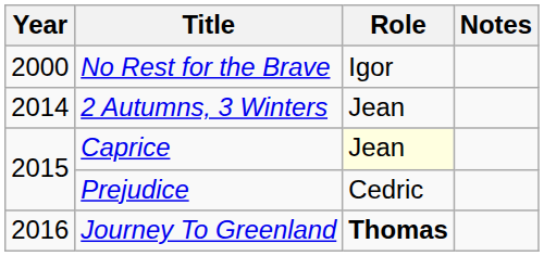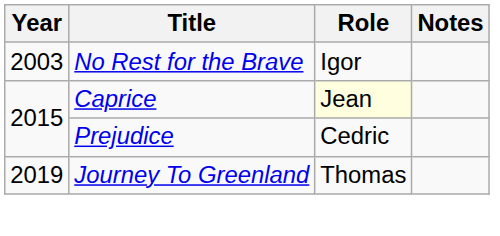 <table class="wikitable sortable">
 <tr>
 <th>Year</th>
 <th>Title</th>
 <th>Role</th>
 <th class="unsortable">Notes</th>
 </tr>
 <tr>
-<td>2000</td>
+<td>2003</td>
 <td><em><a href='#'>No Rest for the Brave</a></em></td>
 <td>Igor</td>
-<td></td>
-</tr>
-<tr>
-<td>2014</td>
-<td><em><a href='#'>2 Autumns, 3 Winters</a></em></td>
-<td>Jean</td>
 <td></td>
 </tr>
 <tr>
 <td rowspan=2>2015</td>
 <td><em><a href='#'>Caprice</a></em></td>
 <td style="background: lightyellow;">Jean</td>
 <td></td>
 </tr>
 <tr>
 <td><em><a href='#'>Prejudice</a></em></td>
 <td>Cedric</td>
 <td></td>
 </tr>
 <tr>
-<td>2016</td>
+<td>2019</td>
 <td><em><a href='#'>Journey To Greenland</a></em></td>
-<td><strong>Thomas</strong></td>
+<td>Thomas</td>
 <td></td>
 </tr>
 </table>
